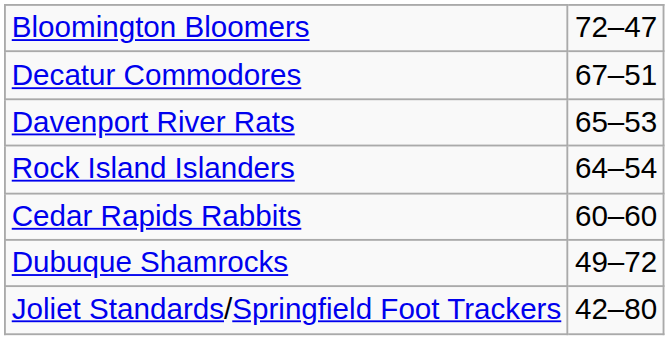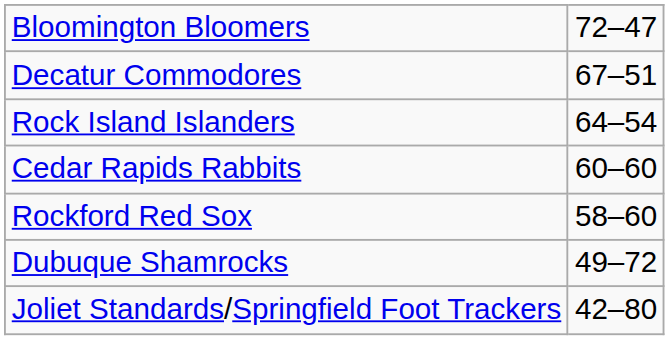 <table class="wikitable">
 <tr>
 <td><a href='#'>Bloomington Bloomers</a></td>
 <td>72–47</td>
 </tr>
 <tr>
 <td><a href='#'>Decatur Commodores</a></td>
 <td>67–51</td>
 </tr>
 <tr>
-<td><a href='#'>Davenport River Rats</a></td>
-<td>65–53</td>
-</tr>
-<tr>
 <td><a href='#'>Rock Island Islanders</a></td>
 <td>64–54</td>
 </tr>
 <tr>
 <td><a href='#'>Cedar Rapids Rabbits</a></td>
 <td>60–60</td>
+</tr>
+<tr>
+<td><a href='#'>Rockford Red Sox</a></td>
+<td>58–60</td>
 </tr>
 <tr>
 <td><a href='#'>Dubuque Shamrocks</a></td>
 <td>49–72</td>
 </tr>
 <tr>
 <td><a href='#'>Joliet Standards</a>/<a href='#'>Springfield Foot Trackers</a></td>
 <td>42–80</td>
 </tr>
 </table>
